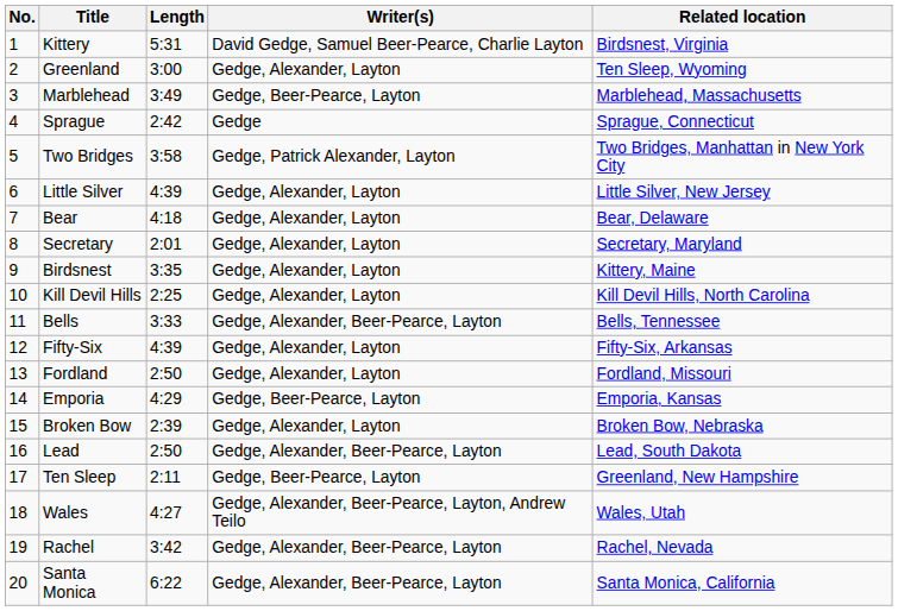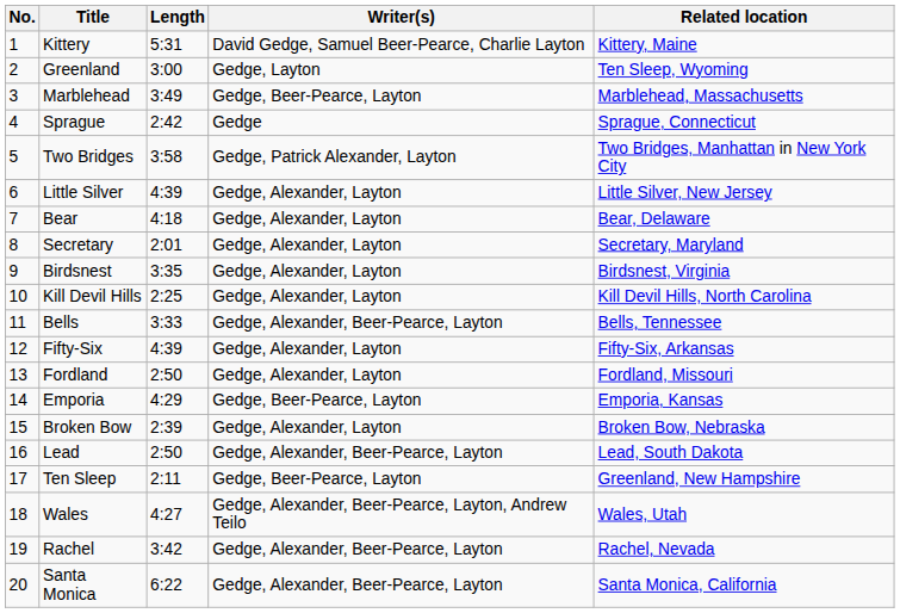 <table class="wikitable">
 <tr>
 <th>No.</th>
 <th>Title</th>
 <th>Length</th>
 <th>Writer(s)</th>
 <th>Related location</th>
 </tr>
 <tr>
 <td>1</td>
 <td>Kittery</td>
 <td>5:31</td>
 <td>David Gedge, Samuel Beer-Pearce, Charlie Layton</td>
-<td><a href='#'>Birdsnest, Virginia</a></td>
+<td><a href='#'>Kittery, Maine</a></td>
 </tr>
 <tr>
 <td>2</td>
 <td>Greenland</td>
 <td>3:00</td>
-<td>Gedge, Alexander, Layton</td>
+<td>Gedge, Layton</td>
 <td><a href='#'>Ten Sleep, Wyoming</a></td>
 </tr>
 <tr>
 <td>3</td>
 <td>Marblehead</td>
 <td>3:49</td>
 <td>Gedge, Beer-Pearce, Layton</td>
 <td><a href='#'>Marblehead, Massachusetts</a></td>
 </tr>
 <tr>
 <td>4</td>
 <td>Sprague</td>
 <td>2:42</td>
 <td>Gedge</td>
 <td><a href='#'>Sprague, Connecticut</a></td>
 </tr>
 <tr>
 <td>5</td>
 <td>Two Bridges</td>
 <td>3:58</td>
 <td>Gedge, Patrick Alexander, Layton</td>
 <td><a href='#'>Two Bridges, Manhattan</a> in <a href='#'>New York City</a></td>
 </tr>
 <tr>
 <td>6</td>
 <td>Little Silver</td>
 <td>4:39</td>
 <td>Gedge, Alexander, Layton</td>
 <td><a href='#'>Little Silver, New Jersey</a></td>
 </tr>
 <tr>
 <td>7</td>
 <td>Bear</td>
 <td>4:18</td>
 <td>Gedge, Alexander, Layton</td>
 <td><a href='#'>Bear, Delaware</a></td>
 </tr>
 <tr>
 <td>8</td>
 <td>Secretary</td>
 <td>2:01</td>
 <td>Gedge, Alexander, Layton</td>
 <td><a href='#'>Secretary, Maryland</a></td>
 </tr>
 <tr>
 <td>9</td>
 <td>Birdsnest</td>
 <td>3:35</td>
 <td>Gedge, Alexander, Layton</td>
-<td><a href='#'>Kittery, Maine</a></td>
+<td><a href='#'>Birdsnest, Virginia</a></td>
 </tr>
 <tr>
 <td>10</td>
 <td>Kill Devil Hills</td>
 <td>2:25</td>
 <td>Gedge, Alexander, Layton</td>
 <td><a href='#'>Kill Devil Hills, North Carolina</a></td>
 </tr>
 <tr>
 <td>11</td>
 <td>Bells</td>
 <td>3:33</td>
 <td>Gedge, Alexander, Beer-Pearce, Layton</td>
 <td><a href='#'>Bells, Tennessee</a></td>
 </tr>
 <tr>
 <td>12</td>
 <td>Fifty-Six</td>
 <td>4:39</td>
 <td>Gedge, Alexander, Layton</td>
 <td><a href='#'>Fifty-Six, Arkansas</a></td>
 </tr>
 <tr>
 <td>13</td>
 <td>Fordland</td>
 <td>2:50</td>
 <td>Gedge, Alexander, Layton</td>
 <td><a href='#'>Fordland, Missouri</a></td>
 </tr>
 <tr>
 <td>14</td>
 <td>Emporia</td>
 <td>4:29</td>
 <td>Gedge, Beer-Pearce, Layton</td>
 <td><a href='#'>Emporia, Kansas</a></td>
 </tr>
 <tr>
 <td>15</td>
 <td>Broken Bow</td>
 <td>2:39</td>
 <td>Gedge, Alexander, Layton</td>
 <td><a href='#'>Broken Bow, Nebraska</a></td>
 </tr>
 <tr>
 <td>16</td>
 <td>Lead</td>
 <td>2:50</td>
 <td>Gedge, Alexander, Beer-Pearce, Layton</td>
 <td><a href='#'>Lead, South Dakota</a></td>
 </tr>
 <tr>
 <td>17</td>
 <td>Ten Sleep</td>
 <td>2:11</td>
 <td>Gedge, Beer-Pearce, Layton</td>
 <td><a href='#'>Greenland, New Hampshire</a></td>
 </tr>
 <tr>
 <td>18</td>
 <td>Wales</td>
 <td>4:27</td>
 <td>Gedge, Alexander, Beer-Pearce, Layton, Andrew Teilo</td>
 <td><a href='#'>Wales, Utah</a></td>
 </tr>
 <tr>
 <td>19</td>
 <td>Rachel</td>
 <td>3:42</td>
 <td>Gedge, Alexander, Beer-Pearce, Layton</td>
 <td><a href='#'>Rachel, Nevada</a></td>
 </tr>
 <tr>
 <td>20</td>
 <td>Santa Monica</td>
 <td>6:22</td>
 <td>Gedge, Alexander, Beer-Pearce, Layton</td>
 <td><a href='#'>Santa Monica, California</a></td>
 </tr>
 </table>
